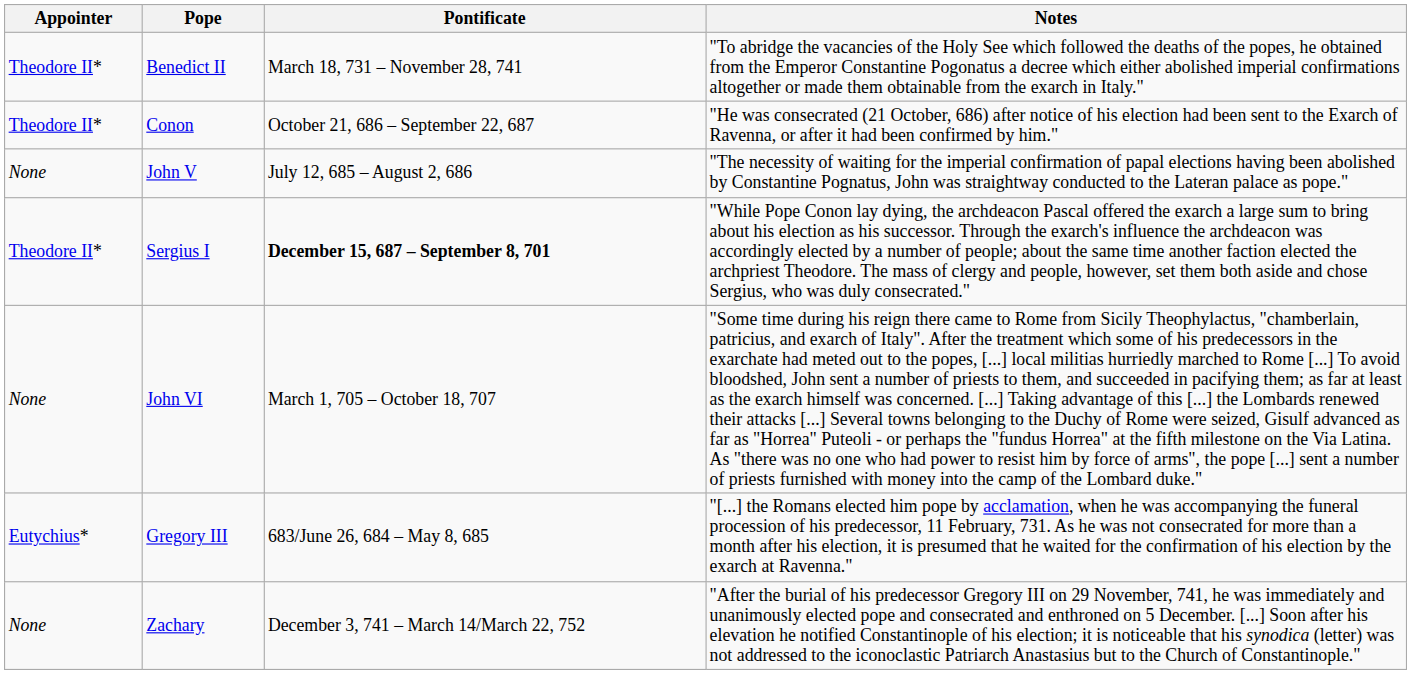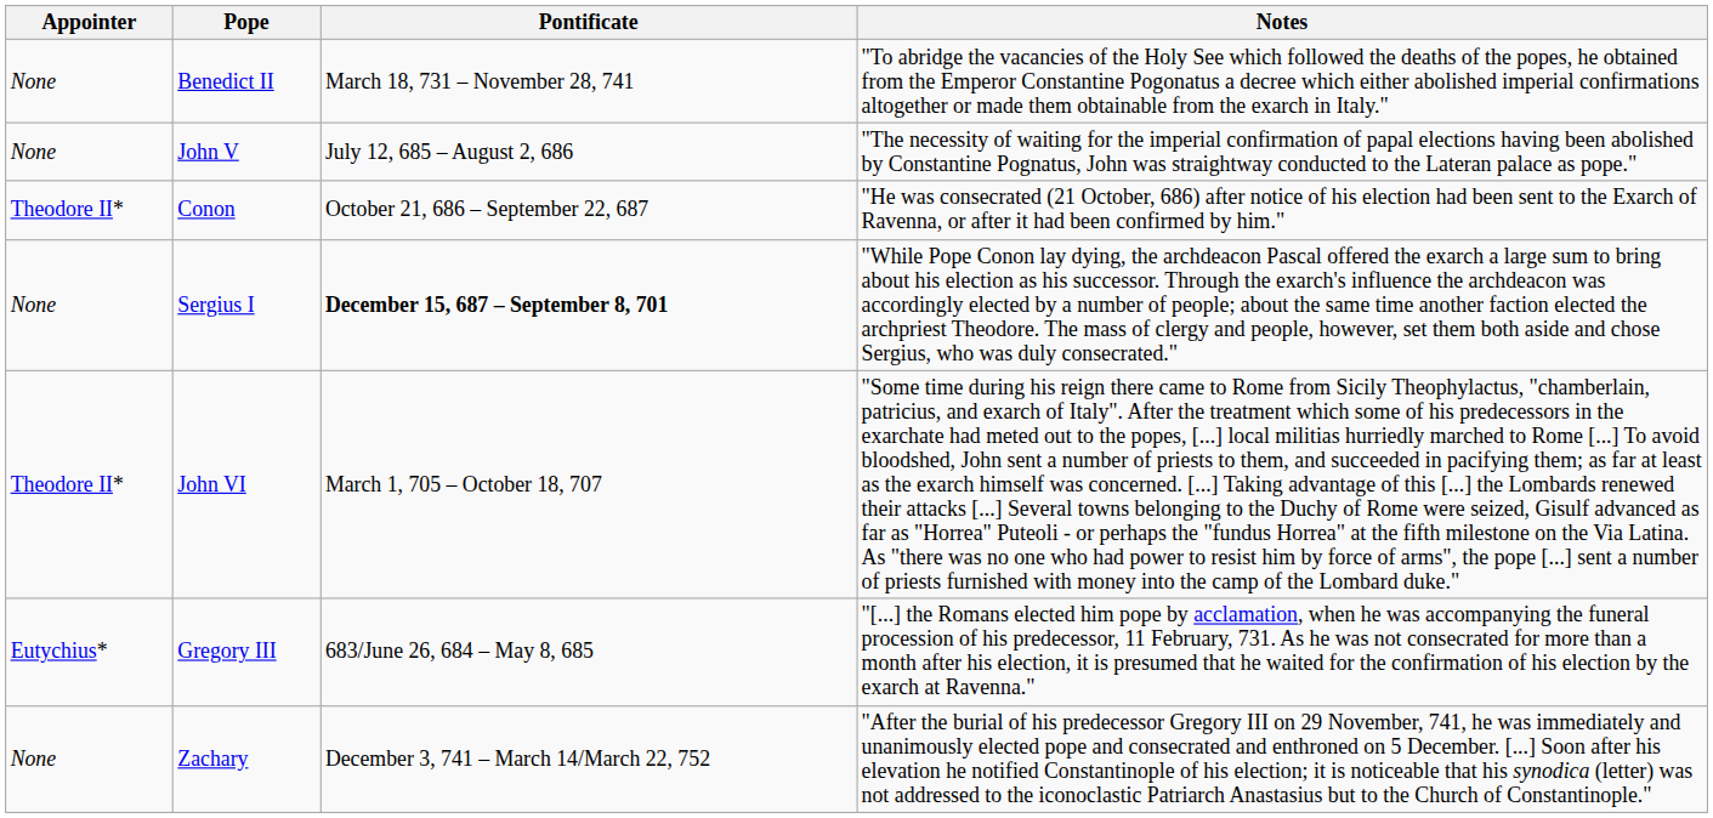 <table class="wikitable sortable collapsible" style="width:100%">
 <tr>
 <th width="*">Appointer</th>
 <th width="*">Pope</th>
 <th width="*">Pontificate</th>
 <th width="50%">Notes</th>
 </tr>
 <tr>
-<td><a href='#'>Theodore II</a>*</td>
+<td><em>None</em></td>
 <td><a href='#'>Benedict II</a></td>
 <td>March 18, 731 – November 28, 741</td>
 <td>"To abridge the vacancies of the Holy See which followed the deaths of the popes, he obtained from the Emperor Constantine Pogonatus a decree which either abolished imperial confirmations altogether or made them obtainable from the exarch in Italy."</td>
+</tr>
+<tr>
+<td><em>None</em></td>
+<td><a href='#'>John V</a></td>
+<td>July 12, 685 – August 2, 686</td>
+<td>"The necessity of waiting for the imperial confirmation of papal elections having been abolished by Constantine Pognatus, John was straightway conducted to the Lateran palace as pope."</td>
 </tr>
 <tr>
 <td><a href='#'>Theodore II</a>*</td>
 <td><a href='#'>Conon</a></td>
 <td>October 21, 686 – September 22, 687</td>
 <td>"He was consecrated (21 October, 686) after notice of his election had been sent to the Exarch of Ravenna, or after it had been confirmed by him."</td>
 </tr>
 <tr>
 <td><em>None</em></td>
-<td><a href='#'>John V</a></td>
-<td>July 12, 685 – August 2, 686</td>
-<td>"The necessity of waiting for the imperial confirmation of papal elections having been abolished by Constantine Pognatus, John was straightway conducted to the Lateran palace as pope."</td>
-</tr>
-<tr>
-<td><a href='#'>Theodore II</a>*</td>
 <td><a href='#'>Sergius I</a></td>
 <td><strong>December 15, 687 – September 8, 701</strong></td>
 <td>"While Pope Conon lay dying, the archdeacon Pascal offered the exarch a large sum to bring about his election as his successor. Through the exarch's influence the archdeacon was accordingly elected by a number of people; about the same time another faction elected the archpriest Theodore. The mass of clergy and people, however, set them both aside and chose Sergius, who was duly consecrated."</td>
 </tr>
 <tr>
-<td><em>None</em></td>
+<td><a href='#'>Theodore II</a>*</td>
 <td><a href='#'>John VI</a></td>
 <td>March 1, 705 – October 18, 707</td>
 <td>"Some time during his reign there came to Rome from Sicily Theophylactus, "chamberlain, patricius, and exarch of Italy". After the treatment which some of his predecessors in the exarchate had meted out to the popes, [...] local militias hurriedly marched to Rome [...] To avoid bloodshed, John sent a number of priests to them, and succeeded in pacifying them; as far at least as the exarch himself was concerned. [...] Taking advantage of this [...] the Lombards renewed their attacks [...] Several towns belonging to the Duchy of Rome were seized, Gisulf advanced as far as "Horrea" Puteoli - or perhaps the "fundus Horrea" at the fifth milestone on the Via Latina. As "there was no one who had power to resist him by force of arms", the pope [...] sent a number of priests furnished with money into the camp of the Lombard duke."</td>
 </tr>
 <tr>
 <td><a href='#'>Eutychius</a>*</td>
 <td><a href='#'>Gregory III</a></td>
 <td>683/June 26, 684 – May 8, 685</td>
 <td>"[...] the Romans elected him pope by <a href='#'>acclamation</a>, when he was accompanying the funeral procession of his predecessor, 11 February, 731. As he was not consecrated for more than a month after his election, it is presumed that he waited for the confirmation of his election by the exarch at Ravenna."</td>
 </tr>
 <tr>
 <td><em>None</em></td>
 <td><a href='#'>Zachary</a></td>
 <td>December 3, 741 – March 14/March 22, 752</td>
 <td>"After the burial of his predecessor Gregory III on 29 November, 741, he was immediately and unanimously elected pope and consecrated and enthroned on 5 December. [...] Soon after his elevation he notified Constantinople of his election; it is noticeable that his <em>synodica</em> (letter) was not addressed to the iconoclastic Patriarch Anastasius but to the Church of Constantinople."</td>
 </tr>
 </table>
